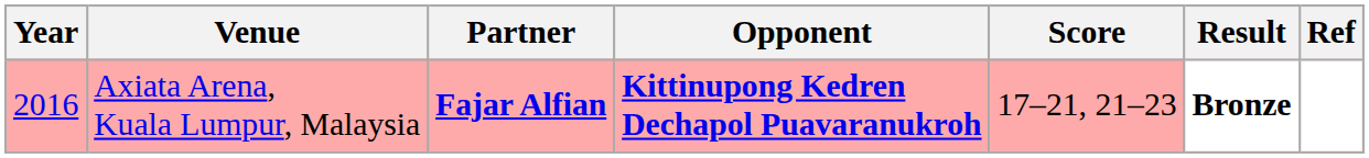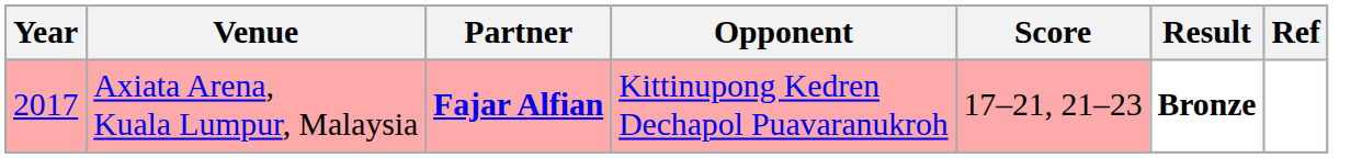 <table class="sortable wikitable" style="font-size: 90%">
 <tr>
 <th>Year</th>
 <th>Venue</th>
 <th>Partner</th>
 <th>Opponent</th>
 <th>Score</th>
 <th>Result</th>
 <th>Ref</th>
 </tr>
 <tr style="background:#FFAAAA">
-<td align="center"><a href='#'>2016</a></td>
+<td align="center"><a href='#'>2017</a></td>
 <td align="left"><a href='#'>Axiata Arena</a>,<br><a href='#'>Kuala Lumpur</a>, Malaysia</td>
 <td align="left"><strong> <a href='#'>Fajar Alfian</a></strong></td>
-<td align="left"><strong> <a href='#'>Kittinupong Kedren</a><br> <a href='#'>Dechapol Puavaranukroh</a></strong></td>
+<td align="left"> <a href='#'>Kittinupong Kedren</a><br> <a href='#'>Dechapol Puavaranukroh</a></td>
 <td align="left">17–21, 21–23</td>
 <td style="text-align:left; background:white"> <strong>Bronze</strong></td>
 <td style="text-align:center; background:white"></td>
 </tr>
 </table>
